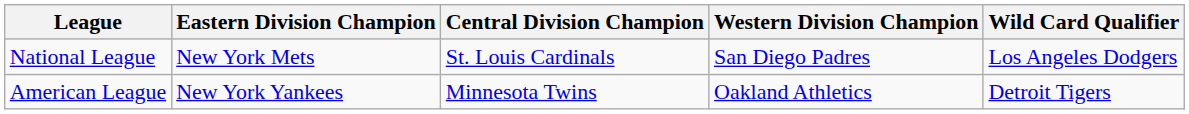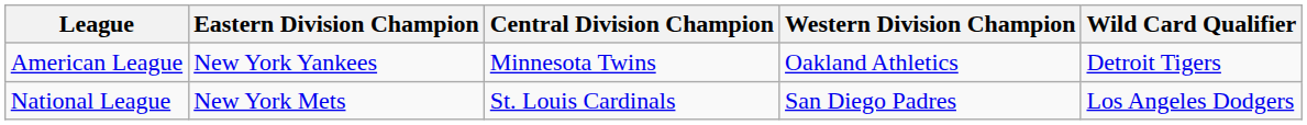 <table class="wikitable">
 <tr>
 <th>League</th>
 <th>Eastern Division Champion</th>
 <th>Central Division Champion</th>
 <th>Western Division Champion</th>
 <th>Wild Card Qualifier</th>
 </tr>
 <tr>
+<td><a href='#'>American League</a></td>
+<td><a href='#'>New York Yankees</a></td>
+<td><a href='#'>Minnesota Twins</a></td>
+<td><a href='#'>Oakland Athletics</a></td>
+<td><a href='#'>Detroit Tigers</a></td>
+</tr>
+<tr>
 <td><a href='#'>National League</a></td>
 <td><a href='#'>New York Mets</a></td>
 <td><a href='#'>St. Louis Cardinals</a></td>
 <td><a href='#'>San Diego Padres</a></td>
 <td><a href='#'>Los Angeles Dodgers</a></td>
 </tr>
-<tr>
-<td><a href='#'>American League</a></td>
-<td><a href='#'>New York Yankees</a></td>
-<td><a href='#'>Minnesota Twins</a></td>
-<td><a href='#'>Oakland Athletics</a></td>
-<td><a href='#'>Detroit Tigers</a></td>
-</tr>
 </table>
